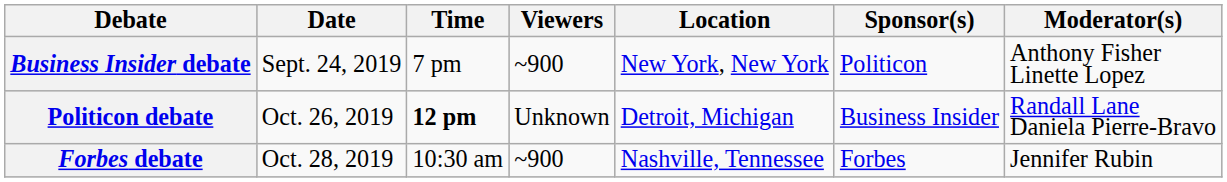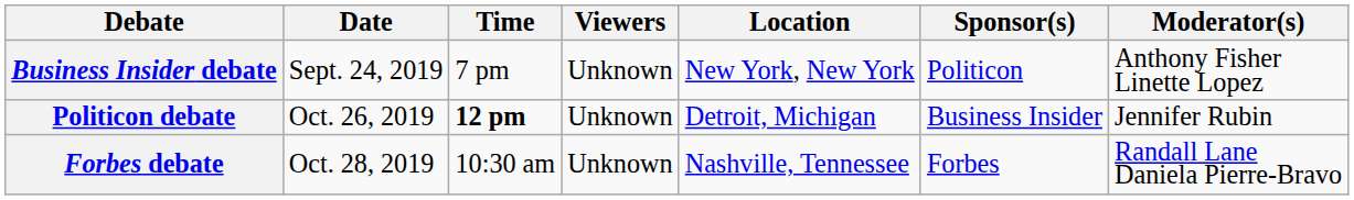 <table class="wikitable" style="line-height:14px;">
 <tr>
 <th scope="col">Debate</th>
 <th scope="col">Date</th>
 <th scope="col">Time<br></th>
 <th scope="col">Viewers</th>
 <th scope="col">Location</th>
 <th scope="col">Sponsor(s)</th>
 <th scope="col">Moderator(s)</th>
 </tr>
 <tr>
 <th scope="row"><a href='#'><em>Business Insider</em> debate</a></th>
 <td>Sept. 24, 2019</td>
 <td>7 pm</td>
-<td>~900</td>
+<td>Unknown</td>
 <td><a href='#'>New York</a>, <a href='#'>New York</a></td>
 <td><a href='#'>Politicon</a></td>
 <td>Anthony Fisher<br>Linette Lopez</td>
 </tr>
 <tr>
 <th scope="row"><a href='#'>Politicon debate</a></th>
 <td>Oct. 26, 2019</td>
 <td><strong>12 pm</strong></td>
 <td>Unknown</td>
 <td><a href='#'>Detroit, Michigan</a></td>
 <td><a href='#'>Business Insider</a></td>
-<td><a href='#'>Randall Lane</a><br>Daniela Pierre-Bravo</td>
+<td>Jennifer Rubin</td>
 </tr>
 <tr>
 <th scope="row"><a href='#'><em>Forbes</em> debate</a></th>
 <td>Oct. 28, 2019</td>
 <td>10:30 am</td>
-<td>~900</td>
+<td>Unknown</td>
 <td><a href='#'>Nashville, Tennessee</a></td>
 <td><a href='#'>Forbes</a></td>
-<td>Jennifer Rubin</td>
+<td><a href='#'>Randall Lane</a><br>Daniela Pierre-Bravo</td>
 </tr>
 </table>
